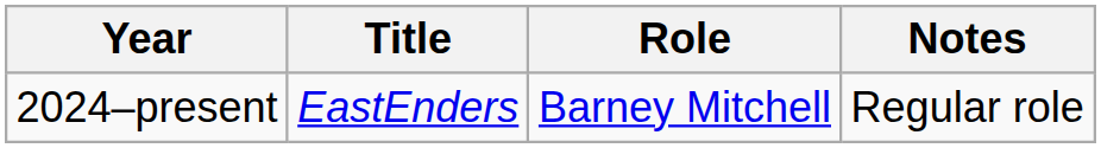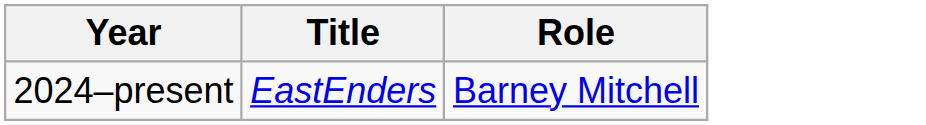 <table class="wikitable">
 <tr>
 <th>Year</th>
 <th>Title</th>
 <th>Role</th>
-<th>Notes</th>
 </tr>
 <tr>
 <td>2024–present</td>
 <td><em><a href='#'>EastEnders</a></em></td>
 <td><a href='#'>Barney Mitchell</a></td>
-<td>Regular role</td>
 </tr>
 </table>
